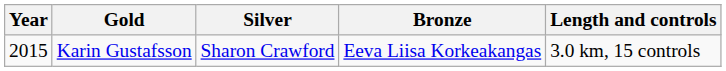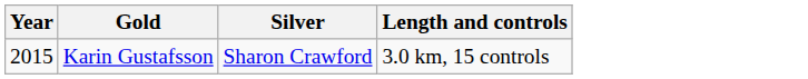 <table class="wikitable">
 <tr>
 <th>Year</th>
 <th>Gold</th>
 <th>Silver</th>
-<th>Bronze</th>
 <th>Length and controls</th>
 </tr>
 <tr>
 <td>2015</td>
 <td> <a href='#'>Karin Gustafsson</a></td>
 <td> <a href='#'>Sharon Crawford</a></td>
-<td> <a href='#'>Eeva Liisa Korkeakangas</a></td>
 <td>3.0 km, 15 controls</td>
 </tr>
 </table>
